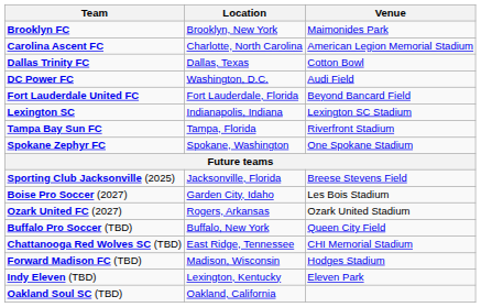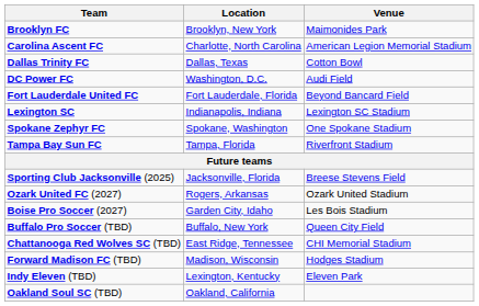 <table class="wikitable" style="font-size:85%">
 <tr>
 <th>Team</th>
 <th>Location</th>
 <th>Venue</th>
 </tr>
 <tr>
 <td><strong><a href='#'>Brooklyn FC</a></strong></td>
 <td><a href='#'>Brooklyn, New York</a></td>
 <td><a href='#'>Maimonides Park</a></td>
 </tr>
 <tr>
 <td><strong><a href='#'>Carolina Ascent FC</a></strong></td>
 <td><a href='#'>Charlotte, North Carolina</a></td>
 <td><a href='#'>American Legion Memorial Stadium</a></td>
 </tr>
 <tr>
 <td><strong><a href='#'>Dallas Trinity FC</a></strong></td>
 <td><a href='#'>Dallas, Texas</a></td>
 <td><a href='#'>Cotton Bowl</a></td>
 </tr>
 <tr>
 <td><strong><a href='#'>DC Power FC</a></strong></td>
 <td><a href='#'>Washington, D.C.</a></td>
 <td><a href='#'>Audi Field</a></td>
 </tr>
 <tr>
 <td><strong><a href='#'>Fort Lauderdale United FC</a></strong></td>
 <td><a href='#'>Fort Lauderdale, Florida</a></td>
 <td><a href='#'>Beyond Bancard Field</a></td>
 </tr>
 <tr>
 <td><strong><a href='#'>Lexington SC</a></strong></td>
 <td><a href='#'>Indianapolis, Indiana</a></td>
 <td><a href='#'>Lexington SC Stadium</a></td>
 </tr>
 <tr>
+<td><strong><a href='#'>Spokane Zephyr FC</a></strong></td>
+<td><a href='#'>Spokane, Washington</a></td>
+<td><a href='#'>One Spokane Stadium</a></td>
+</tr>
+<tr>
 <td><strong><a href='#'>Tampa Bay Sun FC</a></strong></td>
 <td><a href='#'>Tampa, Florida</a></td>
 <td><a href='#'>Riverfront Stadium</a></td>
-</tr>
-<tr>
-<td><strong><a href='#'>Spokane Zephyr FC</a></strong></td>
-<td><a href='#'>Spokane, Washington</a></td>
-<td><a href='#'>One Spokane Stadium</a></td>
 </tr>
 <tr>
 <th colspan="3">Future teams</th>
 </tr>
 <tr>
 <td><strong><a href='#'>Sporting Club Jacksonville</a></strong> (2025)</td>
 <td><a href='#'>Jacksonville, Florida</a></td>
 <td><a href='#'>Breese Stevens Field</a></td>
 </tr>
 <tr>
+<td><strong><a href='#'>Ozark United FC</a></strong> (2027)</td>
+<td><a href='#'>Rogers, Arkansas</a></td>
+<td>Ozark United Stadium</td>
+</tr>
+<tr>
 <td><strong><a href='#'>Boise Pro Soccer</a></strong> (2027)</td>
 <td><a href='#'>Garden City, Idaho</a></td>
 <td>Les Bois Stadium</td>
-</tr>
-<tr>
-<td><strong><a href='#'>Ozark United FC</a></strong> (2027)</td>
-<td><a href='#'>Rogers, Arkansas</a></td>
-<td>Ozark United Stadium</td>
 </tr>
 <tr>
 <td><strong><a href='#'>Buffalo Pro Soccer</a></strong> (TBD)</td>
 <td><a href='#'>Buffalo, New York</a></td>
 <td><a href='#'>Queen City Field</a></td>
 </tr>
 <tr>
 <td><strong><a href='#'>Chattanooga Red Wolves SC</a></strong> (TBD)</td>
 <td><a href='#'>East Ridge, Tennessee</a></td>
 <td><a href='#'>CHI Memorial Stadium</a></td>
 </tr>
 <tr>
 <td><strong><a href='#'>Forward Madison FC</a></strong> (TBD)</td>
 <td><a href='#'>Madison, Wisconsin</a></td>
 <td><a href='#'>Hodges Stadium</a></td>
 </tr>
 <tr>
 <td><strong><a href='#'>Indy Eleven</a></strong> (TBD)</td>
 <td><a href='#'>Lexington, Kentucky</a></td>
 <td><a href='#'>Eleven Park</a></td>
 </tr>
 <tr>
 <td><strong><a href='#'>Oakland Soul SC</a></strong> (TBD)</td>
 <td><a href='#'>Oakland, California</a></td>
 <td></td>
 </tr>
 </table>
